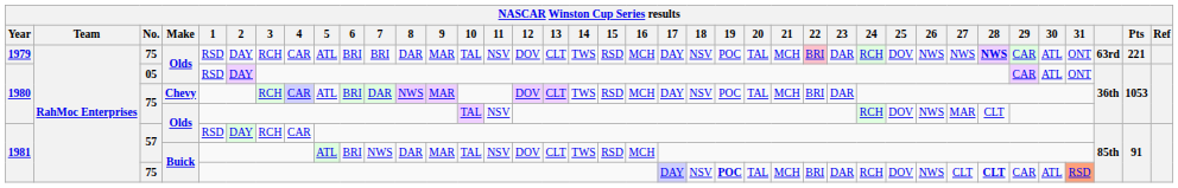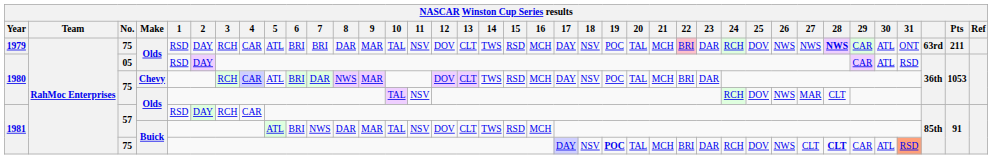 <table class="wikitable" style="text-align:center; font-size:75%">
 <tr>
 <th colspan=45><a href='#'>NASCAR</a> <a href='#'>Winston Cup Series</a> results</th>
 </tr>
 <tr>
 <th>Year</th>
 <th>Team</th>
 <th>No.</th>
 <th>Make</th>
 <th>1</th>
 <th>2</th>
 <th>3</th>
 <th>4</th>
 <th>5</th>
 <th>6</th>
 <th>7</th>
 <th>8</th>
 <th>9</th>
 <th>10</th>
 <th>11</th>
 <th>12</th>
 <th>13</th>
 <th>14</th>
 <th>15</th>
 <th>16</th>
 <th>17</th>
 <th>18</th>
 <th>19</th>
 <th>20</th>
 <th>21</th>
 <th>22</th>
 <th>23</th>
 <th>24</th>
 <th>25</th>
 <th>26</th>
 <th>27</th>
 <th>28</th>
 <th>29</th>
 <th>30</th>
 <th>31</th>
 <th></th>
 <th>Pts</th>
 <th>Ref</th>
 </tr>
 <tr>
 <th><a href='#'>1979</a></th>
 <th rowspan=7><a href='#'>RahMoc Enterprises</a></th>
 <th>75</th>
 <th rowspan=2><a href='#'>Olds</a></th>
 <td><a href='#'>RSD</a></td>
 <td><a href='#'>DAY</a></td>
 <td><a href='#'>RCH</a></td>
 <td><a href='#'>CAR</a></td>
 <td><a href='#'>ATL</a></td>
 <td><a href='#'>BRI</a></td>
 <td><a href='#'>BRI</a></td>
 <td><a href='#'>DAR</a></td>
 <td><a href='#'>MAR</a></td>
 <td><a href='#'>TAL</a></td>
 <td><a href='#'>NSV</a></td>
 <td><a href='#'>DOV</a></td>
 <td><a href='#'>CLT</a></td>
 <td><a href='#'>TWS</a></td>
 <td><a href='#'>RSD</a></td>
 <td><a href='#'>MCH</a></td>
 <td><a href='#'>DAY</a></td>
 <td><a href='#'>NSV</a></td>
 <td><a href='#'>POC</a></td>
 <td><a href='#'>TAL</a></td>
 <td><a href='#'>MCH</a></td>
 <td style="background: pink;"><a href='#'>BRI</a></td>
 <td><a href='#'>DAR</a></td>
 <td style="background:#DFFFDF;"><a href='#'>RCH</a><br></td>
 <td><a href='#'>DOV</a></td>
 <td><a href='#'>NWS</a></td>
 <td><a href='#'>NWS</a></td>
 <td style="background:#EFCFFF;"><strong><a href='#'>NWS</a><br></strong></td>
 <td style="background:#DFFFDF;"><a href='#'>CAR</a><br></td>
 <td><a href='#'>ATL</a></td>
 <td><a href='#'>ONT</a></td>
 <th>63rd</th>
-<th>221</th>
+<th>211</th>
 <th></th>
 </tr>
 <tr>
 <th rowspan=3><a href='#'>1980</a></th>
 <th>05</th>
 <td><a href='#'>RSD</a></td>
 <td style="background:#EFCFFF;"><a href='#'>DAY</a><br></td>
 <td colspan=26></td>
 <td style="background:#EFCFFF;"><a href='#'>CAR</a><br></td>
 <td><a href='#'>ATL</a></td>
-<td><a href='#'>ONT</a></td>
+<td><a href='#'>RSD</a></td>
 <th rowspan=3>36th</th>
 <th rowspan=3>1053</th>
 <th rowspan=3></th>
 </tr>
 <tr>
 <th rowspan=2>75</th>
 <th><a href='#'>Chevy</a></th>
 <td colspan=2></td>
 <td style="background:#DFFFDF;"><a href='#'>RCH</a><br></td>
 <td style="background:#CFCFFF;"><a href='#'>CAR</a><br></td>
 <td><a href='#'>ATL</a></td>
 <td style="background:#DFFFDF;"><a href='#'>BRI</a><br></td>
 <td style="background:#DFFFDF;"><a href='#'>DAR</a><br></td>
 <td style="background:#EFCFFF;"><a href='#'>NWS</a><br></td>
 <td style="background:#EFCFFF;"><a href='#'>MAR</a><br></td>
 <td colspan=2></td>
 <td style="background:#EFCFFF;"><a href='#'>DOV</a><br></td>
 <td style="background:#EFCFFF;"><a href='#'>CLT</a><br></td>
 <td><a href='#'>TWS</a></td>
 <td><a href='#'>RSD</a></td>
 <td><a href='#'>MCH</a></td>
 <td><a href='#'>DAY</a></td>
 <td><a href='#'>NSV</a></td>
 <td><a href='#'>POC</a></td>
 <td><a href='#'>TAL</a></td>
 <td><a href='#'>MCH</a></td>
 <td><a href='#'>BRI</a></td>
 <td><a href='#'>DAR</a></td>
 <td colspan=8></td>
 </tr>
 <tr>
 <th rowspan=2><a href='#'>Olds</a></th>
 <td colspan=9></td>
 <td style="background:#EFCFFF;"><a href='#'>TAL</a><br></td>
 <td><a href='#'>NSV</a></td>
 <td colspan=12></td>
 <td style="background:#DFFFDF;"><a href='#'>RCH</a><br></td>
 <td><a href='#'>DOV</a></td>
 <td><a href='#'>NWS</a></td>
 <td><a href='#'>MAR</a></td>
 <td><a href='#'>CLT</a></td>
 <td colspan=3></td>
 </tr>
 <tr>
 <th rowspan=3><a href='#'>1981</a></th>
 <th rowspan=2>57</th>
 <td><a href='#'>RSD</a></td>
 <td style="background:#DFFFDF;"><a href='#'>DAY</a><br></td>
 <td><a href='#'>RCH</a></td>
 <td><a href='#'>CAR</a></td>
 <td colspan=27></td>
 <th rowspan=3>85th</th>
 <th rowspan=3>91</th>
 <th rowspan=3></th>
 </tr>
 <tr>
 <th rowspan=2><a href='#'>Buick</a></th>
 <td colspan=4></td>
 <td style="background:#DFFFDF;"><a href='#'>ATL</a><br></td>
 <td><a href='#'>BRI</a></td>
 <td><a href='#'>NWS</a></td>
 <td><a href='#'>DAR</a></td>
 <td><a href='#'>MAR</a></td>
 <td><a href='#'>TAL</a></td>
 <td><a href='#'>NSV</a></td>
 <td><a href='#'>DOV</a></td>
 <td><a href='#'>CLT</a></td>
 <td><a href='#'>TWS</a></td>
 <td><a href='#'>RSD</a></td>
 <td><a href='#'>MCH</a></td>
 <td colspan=15></td>
 </tr>
 <tr>
 <th>75</th>
 <td colspan=16></td>
 <td style="background:#CFCFFF;"><a href='#'>DAY</a><br></td>
 <td><a href='#'>NSV</a></td>
 <td><strong><a href='#'>POC</a></strong></td>
 <td><a href='#'>TAL</a></td>
 <td><a href='#'>MCH</a></td>
 <td><a href='#'>BRI</a></td>
 <td><a href='#'>DAR</a></td>
 <td><a href='#'>RCH</a></td>
 <td><a href='#'>DOV</a></td>
 <td><a href='#'>NWS</a></td>
 <td><a href='#'>CLT</a></td>
 <td><strong><a href='#'>CLT</a></strong></td>
 <td><a href='#'>CAR</a></td>
 <td><a href='#'>ATL</a></td>
 <td style="background: lightsalmon;"><a href='#'>RSD</a></td>
 </tr>
 </table>
